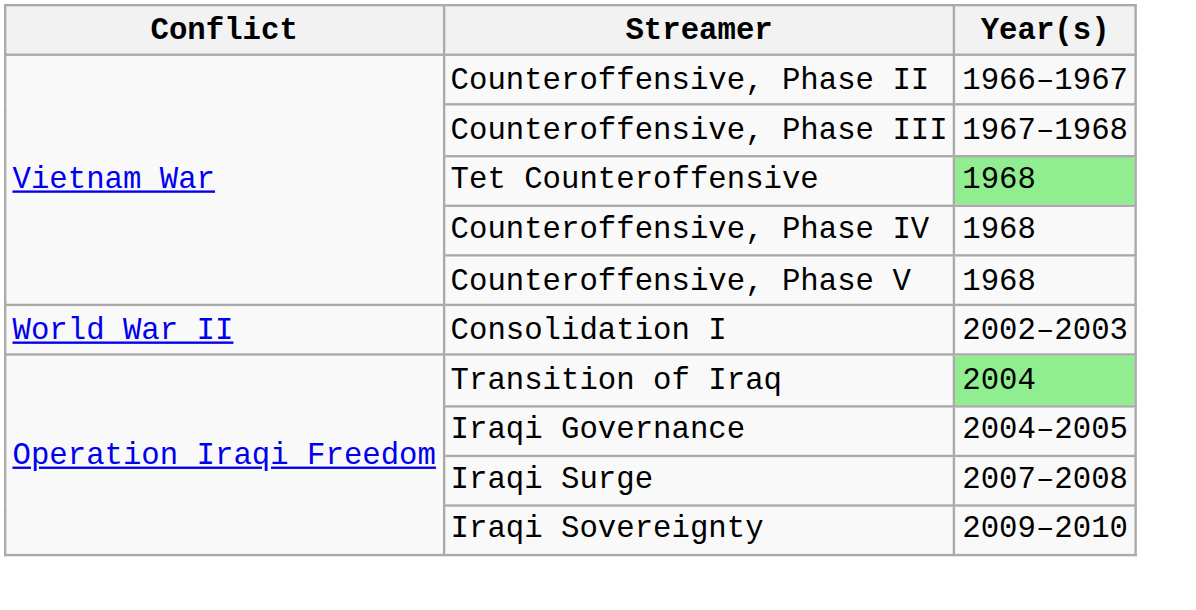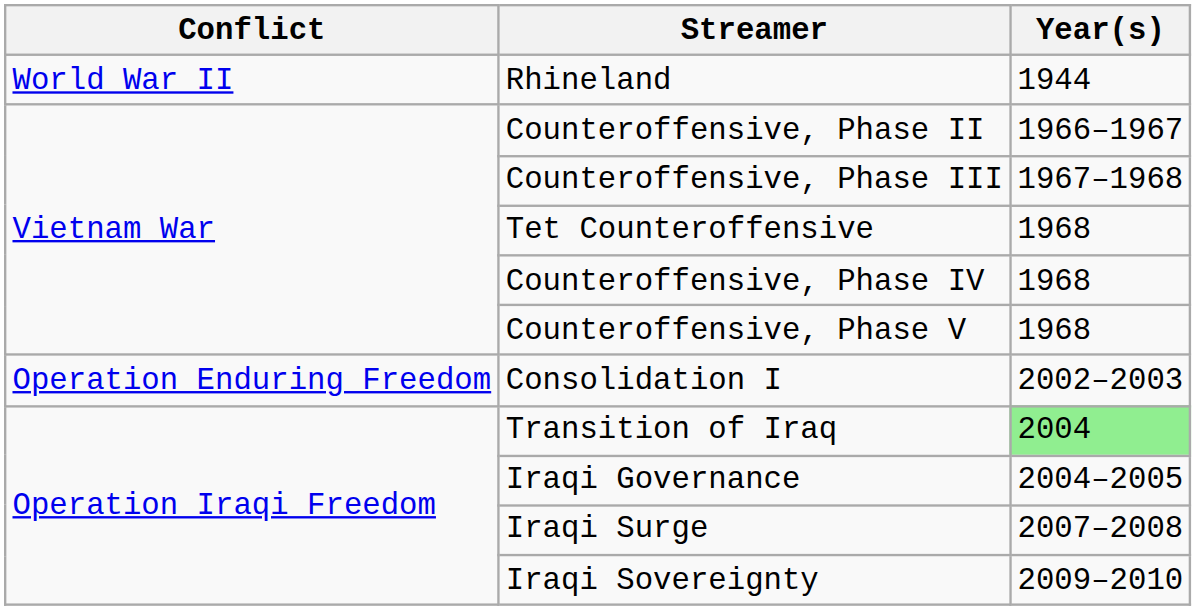 <table class=wikitable>
 <tr>
 <th>Conflict</th>
 <th>Streamer</th>
 <th>Year(s)</th>
+</tr>
+<tr>
+<td rowspan="1"><a href='#'>World War II</a> <br> </td>
+<td>Rhineland</td>
+<td>1944</td>
 </tr>
 <tr>
 <td rowspan="5"><a href='#'>Vietnam War</a> <br> </td>
 <td>Counteroffensive, Phase II</td>
 <td>1966–1967</td>
 </tr>
 <tr>
 <td>Counteroffensive, Phase III</td>
 <td>1967–1968</td>
 </tr>
 <tr>
 <td>Tet Counteroffensive</td>
-<td style="background: lightgreen;">1968</td>
+<td>1968</td>
 </tr>
 <tr>
 <td>Counteroffensive, Phase IV</td>
 <td>1968</td>
 </tr>
 <tr>
 <td>Counteroffensive, Phase V</td>
 <td>1968</td>
 </tr>
 <tr>
-<td rowspan="1"><a href='#'>World War II</a> <br> </td>
+<td rowspan="1"><a href='#'>Operation Enduring Freedom</a> <br> </td>
 <td>Consolidation I</td>
 <td>2002–2003</td>
 </tr>
 <tr>
 <td rowspan="4"><a href='#'>Operation Iraqi Freedom</a><br> </td>
 <td>Transition of Iraq</td>
 <td style="background: lightgreen;">2004</td>
 </tr>
 <tr>
 <td>Iraqi Governance</td>
 <td>2004–2005</td>
 </tr>
 <tr>
 <td>Iraqi Surge</td>
 <td>2007–2008</td>
 </tr>
 <tr>
 <td>Iraqi Sovereignty</td>
 <td>2009–2010</td>
 </tr>
 </table>
